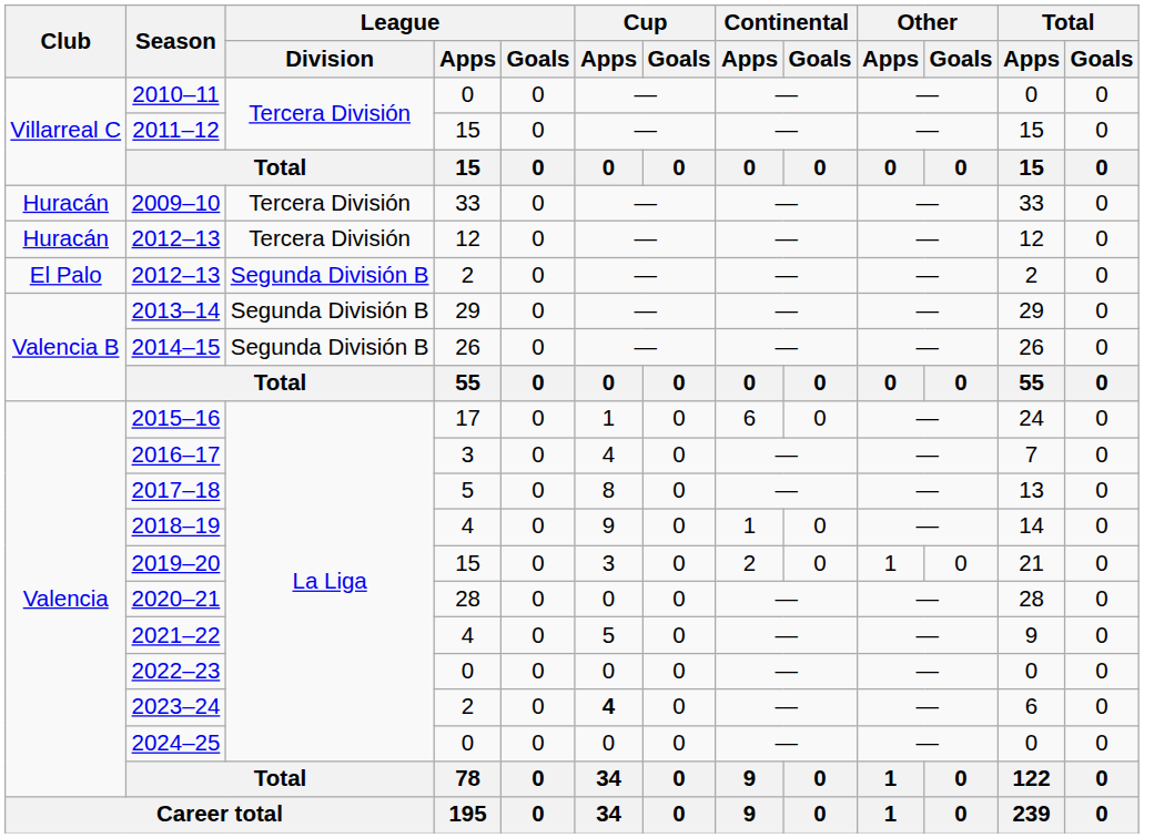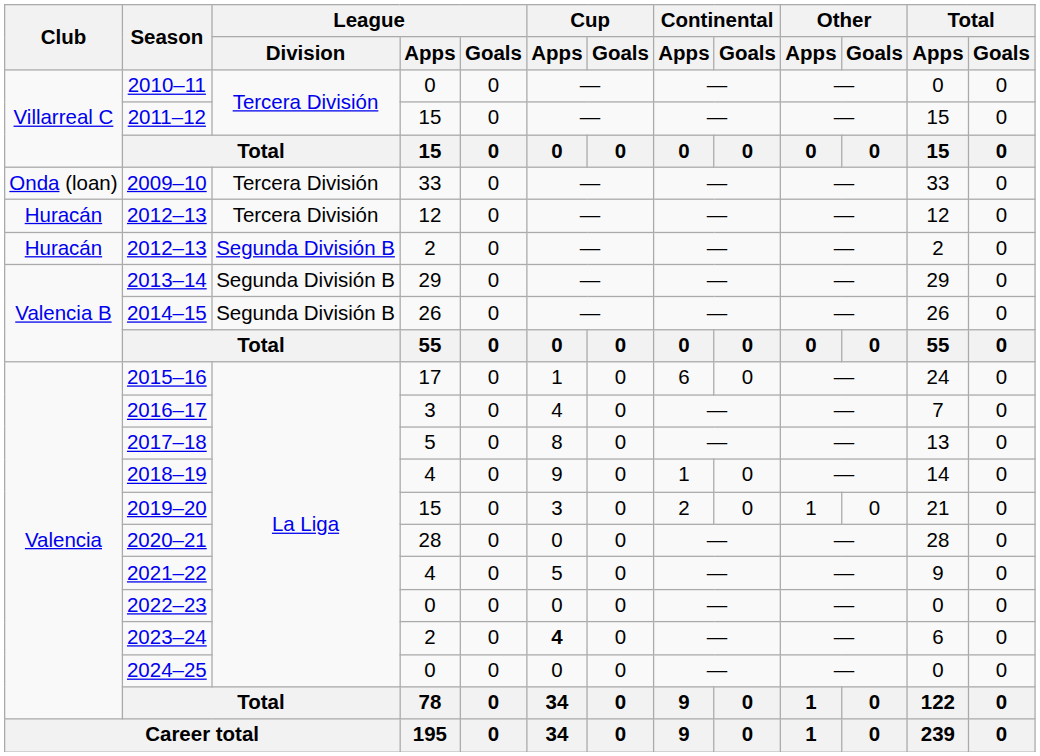 <table class="wikitable" style="text-align:center">
 <tr>
 <th rowspan="2">Club</th>
 <th rowspan="2">Season</th>
 <th colspan="3">League</th>
 <th colspan="2">Cup</th>
 <th colspan="2">Continental</th>
 <th colspan="2">Other</th>
 <th colspan="2">Total</th>
 </tr>
 <tr>
 <th>Division</th>
 <th>Apps</th>
 <th>Goals</th>
 <th>Apps</th>
 <th>Goals</th>
 <th>Apps</th>
 <th>Goals</th>
 <th>Apps</th>
 <th>Goals</th>
 <th>Apps</th>
 <th>Goals</th>
 </tr>
 <tr>
 <td rowspan="3"><a href='#'>Villarreal C</a></td>
 <td><a href='#'>2010–11</a></td>
 <td rowspan="2"><a href='#'>Tercera División</a></td>
 <td>0</td>
 <td>0</td>
 <td colspan="2">—</td>
 <td colspan="2">—</td>
 <td colspan="2">—</td>
 <td>0</td>
 <td>0</td>
 </tr>
 <tr>
 <td><a href='#'>2011–12</a></td>
 <td>15</td>
 <td>0</td>
 <td colspan="2">—</td>
 <td colspan="2">—</td>
 <td colspan="2">—</td>
 <td>15</td>
 <td>0</td>
 </tr>
 <tr>
 <th colspan="2">Total</th>
 <th>15</th>
 <th>0</th>
 <th>0</th>
 <th>0</th>
 <th>0</th>
 <th>0</th>
 <th>0</th>
 <th>0</th>
 <th>15</th>
 <th>0</th>
 </tr>
 <tr>
-<td><a href='#'>Huracán</a></td>
+<td><a href='#'>Onda</a> (loan)</td>
 <td><a href='#'>2009–10</a></td>
 <td>Tercera División</td>
 <td>33</td>
 <td>0</td>
 <td colspan="2">—</td>
 <td colspan="2">—</td>
 <td colspan="2">—</td>
 <td>33</td>
 <td>0</td>
 </tr>
 <tr>
 <td><a href='#'>Huracán</a></td>
 <td><a href='#'>2012–13</a></td>
 <td>Tercera División</td>
 <td>12</td>
 <td>0</td>
 <td colspan="2">—</td>
 <td colspan="2">—</td>
 <td colspan="2">—</td>
 <td>12</td>
 <td>0</td>
 </tr>
 <tr>
-<td><a href='#'>El Palo</a></td>
+<td><a href='#'>Huracán</a></td>
 <td><a href='#'>2012–13</a></td>
 <td><a href='#'>Segunda División B</a></td>
 <td>2</td>
 <td>0</td>
 <td colspan="2">—</td>
 <td colspan="2">—</td>
 <td colspan="2">—</td>
 <td>2</td>
 <td>0</td>
 </tr>
 <tr>
 <td rowspan="3"><a href='#'>Valencia B</a></td>
 <td><a href='#'>2013–14</a></td>
 <td>Segunda División B</td>
 <td>29</td>
 <td>0</td>
 <td colspan="2">—</td>
 <td colspan="2">—</td>
 <td colspan="2">—</td>
 <td>29</td>
 <td>0</td>
 </tr>
 <tr>
 <td><a href='#'>2014–15</a></td>
 <td>Segunda División B</td>
 <td>26</td>
 <td>0</td>
 <td colspan="2">—</td>
 <td colspan="2">—</td>
 <td colspan="2">—</td>
 <td>26</td>
 <td>0</td>
 </tr>
 <tr>
 <th colspan="2">Total</th>
 <th>55</th>
 <th>0</th>
 <th>0</th>
 <th>0</th>
 <th>0</th>
 <th>0</th>
 <th>0</th>
 <th>0</th>
 <th>55</th>
 <th>0</th>
 </tr>
 <tr>
 <td rowspan="11"><a href='#'>Valencia</a></td>
 <td><a href='#'>2015–16</a></td>
 <td rowspan="10"><a href='#'>La Liga</a></td>
 <td>17</td>
 <td>0</td>
 <td>1</td>
 <td>0</td>
 <td>6</td>
 <td>0</td>
 <td colspan="2">—</td>
 <td>24</td>
 <td>0</td>
 </tr>
 <tr>
 <td><a href='#'>2016–17</a></td>
 <td>3</td>
 <td>0</td>
 <td>4</td>
 <td>0</td>
 <td colspan="2">—</td>
 <td colspan="2">—</td>
 <td>7</td>
 <td>0</td>
 </tr>
 <tr>
 <td><a href='#'>2017–18</a></td>
 <td>5</td>
 <td>0</td>
 <td>8</td>
 <td>0</td>
 <td colspan="2">—</td>
 <td colspan="2">—</td>
 <td>13</td>
 <td>0</td>
 </tr>
 <tr>
 <td><a href='#'>2018–19</a></td>
 <td>4</td>
 <td>0</td>
 <td>9</td>
 <td>0</td>
 <td>1</td>
 <td>0</td>
 <td colspan="2">—</td>
 <td>14</td>
 <td>0</td>
 </tr>
 <tr>
 <td><a href='#'>2019–20</a></td>
 <td>15</td>
 <td>0</td>
 <td>3</td>
 <td>0</td>
 <td>2</td>
 <td>0</td>
 <td>1</td>
 <td>0</td>
 <td>21</td>
 <td>0</td>
 </tr>
 <tr>
 <td><a href='#'>2020–21</a></td>
 <td>28</td>
 <td>0</td>
 <td>0</td>
 <td>0</td>
 <td colspan="2">—</td>
 <td colspan="2">—</td>
 <td>28</td>
 <td>0</td>
 </tr>
 <tr>
 <td><a href='#'>2021–22</a></td>
 <td>4</td>
 <td>0</td>
 <td>5</td>
 <td>0</td>
 <td colspan="2">—</td>
 <td colspan="2">—</td>
 <td>9</td>
 <td>0</td>
 </tr>
 <tr>
 <td><a href='#'>2022–23</a></td>
 <td>0</td>
 <td>0</td>
 <td>0</td>
 <td>0</td>
 <td colspan="2">—</td>
 <td colspan="2">—</td>
 <td>0</td>
 <td>0</td>
 </tr>
 <tr>
 <td><a href='#'>2023–24</a></td>
 <td>2</td>
 <td>0</td>
 <td><strong>4</strong></td>
 <td>0</td>
 <td colspan="2">—</td>
 <td colspan="2">—</td>
 <td>6</td>
 <td>0</td>
 </tr>
 <tr>
 <td><a href='#'>2024–25</a></td>
 <td>0</td>
 <td>0</td>
 <td>0</td>
 <td>0</td>
 <td colspan="2">—</td>
 <td colspan="2">—</td>
 <td>0</td>
 <td>0</td>
 </tr>
 <tr>
 <th colspan="2">Total</th>
 <th>78</th>
 <th>0</th>
 <th>34</th>
 <th>0</th>
 <th>9</th>
 <th>0</th>
 <th>1</th>
 <th>0</th>
 <th>122</th>
 <th>0</th>
 </tr>
 <tr>
 <th colspan="3">Career total</th>
 <th>195</th>
 <th>0</th>
 <th>34</th>
 <th>0</th>
 <th>9</th>
 <th>0</th>
 <th>1</th>
 <th>0</th>
 <th>239</th>
 <th>0</th>
 </tr>
 </table>
